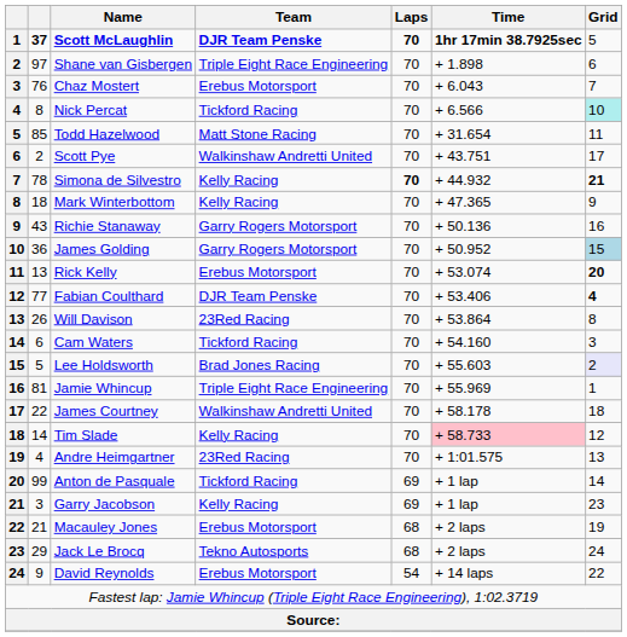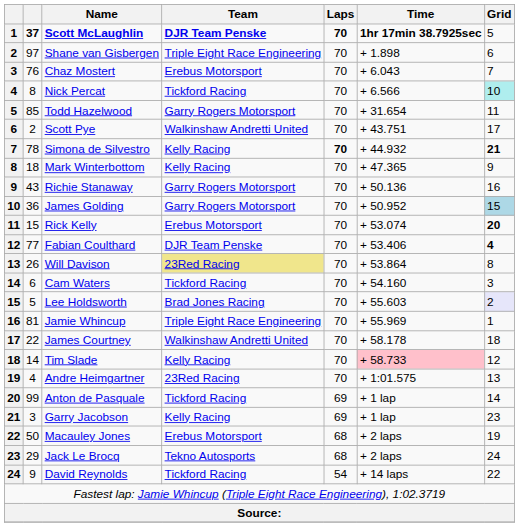 <table class="wikitable" style="font-size: 87%">
 <tr>
 <th></th>
 <th></th>
 <th>Name</th>
 <th>Team</th>
 <th>Laps</th>
 <th>Time</th>
 <th>Grid</th>
 </tr>
 <tr>
 <th><strong>1</strong></th>
 <td align="center"><strong>37</strong></td>
 <td><strong> <a href='#'>Scott McLaughlin</a></strong></td>
 <td><strong><a href='#'>DJR Team Penske</a></strong></td>
 <td align="center"><strong>70</strong></td>
 <td><strong>1hr 17min 38.7925sec</strong></td>
 <td>5</td>
 </tr>
 <tr>
 <th>2</th>
 <td align="center">97</td>
 <td> <a href='#'>Shane van Gisbergen</a></td>
 <td><a href='#'>Triple Eight Race Engineering</a></td>
 <td align="center">70</td>
 <td>+ 1.898</td>
 <td>6</td>
 </tr>
 <tr>
 <th>3</th>
 <td align="center">76</td>
 <td> <a href='#'>Chaz Mostert</a></td>
 <td><a href='#'>Erebus Motorsport</a></td>
 <td align="center">70</td>
 <td>+ 6.043</td>
 <td>7</td>
 </tr>
 <tr>
 <th>4</th>
 <td align="center">8</td>
 <td> <a href='#'>Nick Percat</a></td>
 <td><a href='#'>Tickford Racing</a></td>
 <td align="center">70</td>
 <td>+ 6.566</td>
 <td style="background: paleturquoise;">10</td>
 </tr>
 <tr>
 <th>5</th>
 <td align="center">85</td>
 <td> <a href='#'>Todd Hazelwood</a></td>
-<td><a href='#'>Matt Stone Racing</a></td>
+<td><a href='#'>Garry Rogers Motorsport</a></td>
 <td align="center">70</td>
 <td>+ 31.654</td>
 <td>11</td>
 </tr>
 <tr>
 <th>6</th>
 <td align="center">2</td>
 <td> <a href='#'>Scott Pye</a></td>
 <td><a href='#'>Walkinshaw Andretti United</a></td>
 <td align="center">70</td>
 <td>+ 43.751</td>
 <td>17</td>
 </tr>
 <tr>
 <th>7</th>
 <td align="center">78</td>
 <td> <a href='#'>Simona de Silvestro</a></td>
 <td><a href='#'>Kelly Racing</a></td>
 <td align="center"><strong>70</strong></td>
 <td>+ 44.932</td>
 <td><strong>21</strong></td>
 </tr>
 <tr>
 <th>8</th>
 <td align="center">18</td>
 <td> <a href='#'>Mark Winterbottom</a></td>
 <td><a href='#'>Kelly Racing</a></td>
 <td align="center">70</td>
 <td>+ 47.365</td>
 <td>9</td>
 </tr>
 <tr>
 <th>9</th>
 <td align="center">43</td>
 <td> <a href='#'>Richie Stanaway</a></td>
 <td><a href='#'>Garry Rogers Motorsport</a></td>
 <td align="center">70</td>
 <td>+ 50.136</td>
 <td>16</td>
 </tr>
 <tr>
 <th>10</th>
 <td align="center">36</td>
 <td> <a href='#'>James Golding</a></td>
 <td><a href='#'>Garry Rogers Motorsport</a></td>
 <td align="center">70</td>
 <td>+ 50.952</td>
 <td style="background: lightblue;">15</td>
 </tr>
 <tr>
 <th>11</th>
-<td align="center">13</td>
+<td align="center">15</td>
 <td> <a href='#'>Rick Kelly</a></td>
 <td><a href='#'>Erebus Motorsport</a></td>
 <td align="center">70</td>
 <td>+ 53.074</td>
 <td><strong>20</strong></td>
 </tr>
 <tr>
 <th>12</th>
 <td align="center">77</td>
 <td> <a href='#'>Fabian Coulthard</a></td>
 <td><a href='#'>DJR Team Penske</a></td>
 <td align="center">70</td>
 <td>+ 53.406</td>
 <td><strong>4</strong></td>
 </tr>
 <tr>
 <th>13</th>
 <td align="center">26</td>
 <td> <a href='#'>Will Davison</a></td>
-<td><a href='#'>23Red Racing</a></td>
+<td style="background: khaki;"><a href='#'>23Red Racing</a></td>
 <td align="center">70</td>
 <td>+ 53.864</td>
 <td>8</td>
 </tr>
 <tr>
 <th>14</th>
 <td align="center">6</td>
 <td> <a href='#'>Cam Waters</a></td>
 <td><a href='#'>Tickford Racing</a></td>
 <td align="center">70</td>
 <td>+ 54.160</td>
 <td>3</td>
 </tr>
 <tr>
 <th>15</th>
 <td align="center">5</td>
 <td> <a href='#'>Lee Holdsworth</a></td>
 <td><a href='#'>Brad Jones Racing</a></td>
 <td align="center">70</td>
 <td>+ 55.603</td>
 <td style="background: lavender;">2</td>
 </tr>
 <tr>
 <th>16</th>
 <td align="center">81</td>
 <td> <a href='#'>Jamie Whincup</a></td>
 <td><a href='#'>Triple Eight Race Engineering</a></td>
 <td align="center">70</td>
 <td>+ 55.969</td>
 <td>1</td>
 </tr>
 <tr>
 <th>17</th>
 <td align="center">22</td>
 <td> <a href='#'>James Courtney</a></td>
 <td><a href='#'>Walkinshaw Andretti United</a></td>
 <td align="center">70</td>
 <td>+ 58.178</td>
 <td>18</td>
 </tr>
 <tr>
 <th>18</th>
 <td align="center">14</td>
 <td> <a href='#'>Tim Slade</a></td>
 <td><a href='#'>Kelly Racing</a></td>
 <td align="center">70</td>
 <td style="background: pink;">+ 58.733</td>
 <td>12</td>
 </tr>
 <tr>
 <th>19</th>
 <td align="center">4</td>
 <td> <a href='#'>Andre Heimgartner</a></td>
 <td><a href='#'>23Red Racing</a></td>
 <td align="center">70</td>
 <td>+ 1:01.575</td>
 <td>13</td>
 </tr>
 <tr>
 <th>20</th>
 <td align="center">99</td>
 <td> <a href='#'>Anton de Pasquale</a></td>
 <td><a href='#'>Tickford Racing</a></td>
 <td align="center">69</td>
 <td>+ 1 lap</td>
 <td>14</td>
 </tr>
 <tr>
 <th>21</th>
 <td align="center">3</td>
 <td> <a href='#'>Garry Jacobson</a></td>
 <td><a href='#'>Kelly Racing</a></td>
 <td align="center">69</td>
 <td>+ 1 lap</td>
 <td>23</td>
 </tr>
 <tr>
 <th>22</th>
-<td align="center">21</td>
+<td align="center">50</td>
 <td> <a href='#'>Macauley Jones</a></td>
 <td><a href='#'>Erebus Motorsport</a></td>
 <td align="center">68</td>
 <td>+ 2 laps</td>
 <td>19</td>
 </tr>
 <tr>
 <th>23</th>
 <td align="center">29</td>
 <td> <a href='#'>Jack Le Brocq</a></td>
 <td><a href='#'>Tekno Autosports</a></td>
 <td align="center">68</td>
 <td>+ 2 laps</td>
 <td>24</td>
 </tr>
 <tr>
 <th>24</th>
 <td align="center">9</td>
 <td> <a href='#'>David Reynolds</a></td>
-<td><a href='#'>Erebus Motorsport</a></td>
+<td><a href='#'>Tickford Racing</a></td>
 <td align="center">54</td>
 <td>+ 14 laps</td>
 <td>22</td>
 </tr>
 <tr>
 <td colspan="7" align="center"><em>Fastest lap: <a href='#'>Jamie Whincup</a> (<a href='#'>Triple Eight Race Engineering</a>), 1:02.3719</em></td>
 </tr>
 <tr>
 <th colspan=7>Source:</th>
 </tr>
 <tr>
 </tr>
 </table>
